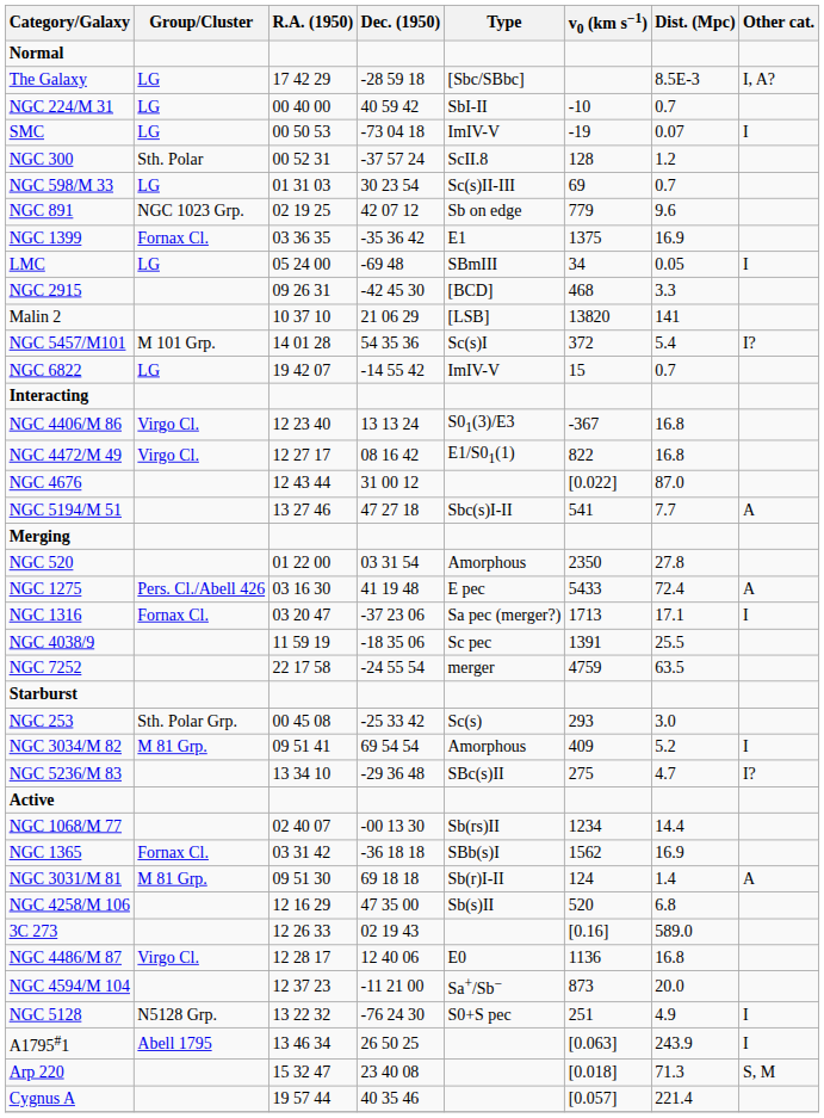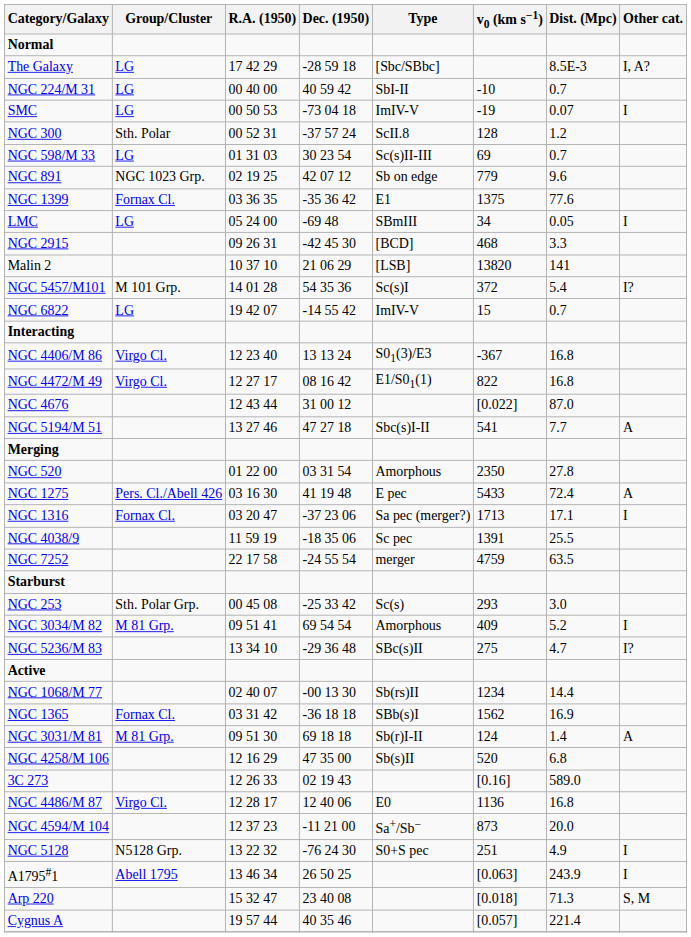 <table class="wikitable">
 <tr>
 <th><strong>Category/Galaxy</strong></th>
 <th><strong>Group/Cluster</strong></th>
 <th><strong>R.A. (1950)</strong></th>
 <th><strong>Dec. (1950)</strong></th>
 <th><strong>Type</strong></th>
 <th><strong>v<sub>0</sub> (km s<sup>−1</sup>)</strong></th>
 <th><strong>Dist. (Mpc)</strong></th>
 <th><strong>Other cat.</strong></th>
 </tr>
 <tr>
 <td><strong>Normal</strong></td>
 <td></td>
 <td></td>
 <td></td>
 <td></td>
 <td></td>
 <td></td>
 <td></td>
 </tr>
 <tr>
 <td><a href='#'>The Galaxy</a></td>
 <td><a href='#'>LG</a></td>
 <td>17 42 29</td>
 <td>-28 59 18</td>
 <td>[Sbc/SBbc]</td>
 <td></td>
 <td>8.5E-3</td>
 <td>I, A?</td>
 </tr>
 <tr>
 <td><a href='#'>NGC 224/M 31</a></td>
 <td><a href='#'>LG</a></td>
 <td>00 40 00</td>
 <td>40 59 42</td>
 <td>SbI-II</td>
 <td>-10</td>
 <td>0.7</td>
 <td></td>
 </tr>
 <tr>
 <td><a href='#'>SMC</a></td>
 <td><a href='#'>LG</a></td>
 <td>00 50 53</td>
 <td>-73 04 18</td>
 <td>ImIV-V</td>
 <td>-19</td>
 <td>0.07</td>
 <td>I</td>
 </tr>
 <tr>
 <td><a href='#'>NGC 300</a></td>
 <td>Sth. Polar</td>
 <td>00 52 31</td>
 <td>-37 57 24</td>
 <td>ScII.8</td>
 <td>128</td>
 <td>1.2</td>
 <td></td>
 </tr>
 <tr>
 <td><a href='#'>NGC 598/M 33</a></td>
 <td><a href='#'>LG</a></td>
 <td>01 31 03</td>
 <td>30 23 54</td>
 <td>Sc(s)II-III</td>
 <td>69</td>
 <td>0.7</td>
 <td></td>
 </tr>
 <tr>
 <td><a href='#'>NGC 891</a></td>
 <td>NGC 1023 Grp.</td>
 <td>02 19 25</td>
 <td>42 07 12</td>
 <td>Sb on edge</td>
 <td>779</td>
 <td>9.6</td>
 <td></td>
 </tr>
 <tr>
 <td><a href='#'>NGC 1399</a></td>
 <td><a href='#'>Fornax Cl.</a></td>
 <td>03 36 35</td>
 <td>-35 36 42</td>
 <td>E1</td>
 <td>1375</td>
-<td>16.9</td>
+<td>77.6</td>
 <td></td>
 </tr>
 <tr>
 <td><a href='#'>LMC</a></td>
 <td><a href='#'>LG</a></td>
 <td>05 24 00</td>
 <td>-69 48</td>
 <td>SBmIII</td>
 <td>34</td>
 <td>0.05</td>
 <td>I</td>
 </tr>
 <tr>
 <td><a href='#'>NGC 2915</a></td>
 <td></td>
 <td>09 26 31</td>
 <td>-42 45 30</td>
 <td>[BCD]</td>
 <td>468</td>
 <td>3.3</td>
 <td></td>
 </tr>
 <tr>
 <td>Malin 2</td>
 <td></td>
 <td>10 37 10</td>
 <td>21 06 29</td>
 <td>[LSB]</td>
 <td>13820</td>
 <td>141</td>
 <td></td>
 </tr>
 <tr>
 <td><a href='#'>NGC 5457/M101</a></td>
 <td>M 101 Grp.</td>
 <td>14 01 28</td>
 <td>54 35 36</td>
 <td>Sc(s)I</td>
 <td>372</td>
 <td>5.4</td>
 <td>I?</td>
 </tr>
 <tr>
 <td><a href='#'>NGC 6822</a></td>
 <td><a href='#'>LG</a></td>
 <td>19 42 07</td>
 <td>-14 55 42</td>
 <td>ImIV-V</td>
 <td>15</td>
 <td>0.7</td>
 <td></td>
 </tr>
 <tr>
 <td><strong>Interacting</strong></td>
 <td></td>
 <td></td>
 <td></td>
 <td></td>
 <td></td>
 <td></td>
 <td></td>
 </tr>
 <tr>
 <td><a href='#'>NGC 4406/M 86</a></td>
 <td><a href='#'>Virgo Cl.</a></td>
 <td>12 23 40</td>
 <td>13 13 24</td>
 <td>S0<sub>1</sub>(3)/E3</td>
 <td>-367</td>
 <td>16.8</td>
 <td></td>
 </tr>
 <tr>
 <td><a href='#'>NGC 4472/M 49</a></td>
 <td><a href='#'>Virgo Cl.</a></td>
 <td>12 27 17</td>
 <td>08 16 42</td>
 <td>E1/S0<sub>1</sub>(1)</td>
 <td>822</td>
 <td>16.8</td>
 <td></td>
 </tr>
 <tr>
 <td><a href='#'>NGC 4676</a></td>
 <td></td>
 <td>12 43 44</td>
 <td>31 00 12</td>
 <td></td>
 <td>[0.022]</td>
 <td>87.0</td>
 <td></td>
 </tr>
 <tr>
 <td><a href='#'>NGC 5194/M 51</a></td>
 <td></td>
 <td>13 27 46</td>
 <td>47 27 18</td>
 <td>Sbc(s)I-II</td>
 <td>541</td>
 <td>7.7</td>
 <td>A</td>
 </tr>
 <tr>
 <td><strong>Merging</strong></td>
 <td></td>
 <td></td>
 <td></td>
 <td></td>
 <td></td>
 <td></td>
 <td></td>
 </tr>
 <tr>
 <td><a href='#'>NGC 520</a></td>
 <td></td>
 <td>01 22 00</td>
 <td>03 31 54</td>
 <td>Amorphous</td>
 <td>2350</td>
 <td>27.8</td>
 <td></td>
 </tr>
 <tr>
 <td><a href='#'>NGC 1275</a></td>
 <td><a href='#'>Pers. Cl./Abell 426</a></td>
 <td>03 16 30</td>
 <td>41 19 48</td>
 <td>E pec</td>
 <td>5433</td>
 <td>72.4</td>
 <td>A</td>
 </tr>
 <tr>
 <td><a href='#'>NGC 1316</a></td>
 <td><a href='#'>Fornax Cl.</a></td>
 <td>03 20 47</td>
 <td>-37 23 06</td>
 <td>Sa pec (merger?)</td>
 <td>1713</td>
 <td>17.1</td>
 <td>I</td>
 </tr>
 <tr>
 <td><a href='#'>NGC 4038/9</a></td>
 <td></td>
 <td>11 59 19</td>
 <td>-18 35 06</td>
 <td>Sc pec</td>
 <td>1391</td>
 <td>25.5</td>
 <td></td>
 </tr>
 <tr>
 <td><a href='#'>NGC 7252</a></td>
 <td></td>
 <td>22 17 58</td>
 <td>-24 55 54</td>
 <td>merger</td>
 <td>4759</td>
 <td>63.5</td>
 <td></td>
 </tr>
 <tr>
 <td><strong>Starburst</strong></td>
 <td></td>
 <td></td>
 <td></td>
 <td></td>
 <td></td>
 <td></td>
 <td></td>
 </tr>
 <tr>
 <td><a href='#'>NGC 253</a></td>
 <td>Sth. Polar Grp.</td>
 <td>00 45 08</td>
 <td>-25 33 42</td>
 <td>Sc(s)</td>
 <td>293</td>
 <td>3.0</td>
 <td></td>
 </tr>
 <tr>
 <td><a href='#'>NGC 3034/M 82</a></td>
 <td><a href='#'>M 81 Grp.</a></td>
 <td>09 51 41</td>
 <td>69 54 54</td>
 <td>Amorphous</td>
 <td>409</td>
 <td>5.2</td>
 <td>I</td>
 </tr>
 <tr>
 <td><a href='#'>NGC 5236/M 83</a></td>
 <td></td>
 <td>13 34 10</td>
 <td>-29 36 48</td>
 <td>SBc(s)II</td>
 <td>275</td>
 <td>4.7</td>
 <td>I?</td>
 </tr>
 <tr>
 <td><strong>Active</strong></td>
 <td></td>
 <td></td>
 <td></td>
 <td></td>
 <td></td>
 <td></td>
 <td></td>
 </tr>
 <tr>
 <td><a href='#'>NGC 1068/M 77</a></td>
 <td></td>
 <td>02 40 07</td>
 <td>-00 13 30</td>
 <td>Sb(rs)II</td>
 <td>1234</td>
 <td>14.4</td>
 <td></td>
 </tr>
 <tr>
 <td><a href='#'>NGC 1365</a></td>
 <td><a href='#'>Fornax Cl.</a></td>
 <td>03 31 42</td>
 <td>-36 18 18</td>
 <td>SBb(s)I</td>
 <td>1562</td>
 <td>16.9</td>
 <td></td>
 </tr>
 <tr>
 <td><a href='#'>NGC 3031/M 81</a></td>
 <td><a href='#'>M 81 Grp.</a></td>
 <td>09 51 30</td>
 <td>69 18 18</td>
 <td>Sb(r)I-II</td>
 <td>124</td>
 <td>1.4</td>
 <td>A</td>
 </tr>
 <tr>
 <td><a href='#'>NGC 4258/M 106</a></td>
 <td></td>
 <td>12 16 29</td>
 <td>47 35 00</td>
 <td>Sb(s)II</td>
 <td>520</td>
 <td>6.8</td>
 <td></td>
 </tr>
 <tr>
 <td><a href='#'>3C 273</a></td>
 <td></td>
 <td>12 26 33</td>
 <td>02 19 43</td>
 <td></td>
 <td>[0.16]</td>
 <td>589.0</td>
 <td></td>
 </tr>
 <tr>
 <td><a href='#'>NGC 4486/M 87</a></td>
 <td><a href='#'>Virgo Cl.</a></td>
 <td>12 28 17</td>
 <td>12 40 06</td>
 <td>E0</td>
 <td>1136</td>
 <td>16.8</td>
 <td></td>
 </tr>
 <tr>
 <td><a href='#'>NGC 4594/M 104</a></td>
 <td></td>
 <td>12 37 23</td>
 <td>-11 21 00</td>
 <td>Sa<sup>+</sup>/Sb<sup>−</sup></td>
 <td>873</td>
 <td>20.0</td>
 <td></td>
 </tr>
 <tr>
 <td><a href='#'>NGC 5128</a></td>
 <td>N5128 Grp.</td>
 <td>13 22 32</td>
 <td>-76 24 30</td>
 <td>S0+S pec</td>
 <td>251</td>
 <td>4.9</td>
 <td>I</td>
 </tr>
 <tr>
 <td>A1795<sup>#</sup>1</td>
 <td><a href='#'>Abell 1795</a></td>
 <td>13 46 34</td>
 <td>26 50 25</td>
 <td></td>
 <td>[0.063]</td>
 <td>243.9</td>
 <td>I</td>
 </tr>
 <tr>
 <td><a href='#'>Arp 220</a></td>
 <td></td>
 <td>15 32 47</td>
 <td>23 40 08</td>
 <td></td>
 <td>[0.018]</td>
 <td>71.3</td>
 <td>S, M</td>
 </tr>
 <tr>
 <td><a href='#'>Cygnus A</a></td>
 <td></td>
 <td>19 57 44</td>
 <td>40 35 46</td>
 <td></td>
 <td>[0.057]</td>
 <td>221.4</td>
 <td></td>
 </tr>
 <tr>
 </tr>
 </table>
